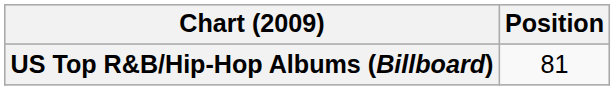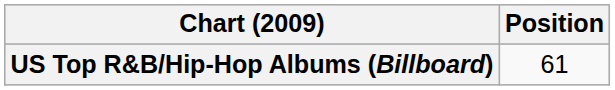 <table class="wikitable plainrowheaders" style="text-align:center">
 <tr>
 <th scope="col">Chart (2009)</th>
 <th scope="col">Position</th>
 </tr>
 <tr>
 <th scope="row">US Top R&B/Hip-Hop Albums (<em>Billboard</em>)</th>
-<td>81</td>
+<td>61</td>
 </tr>
 </table>
